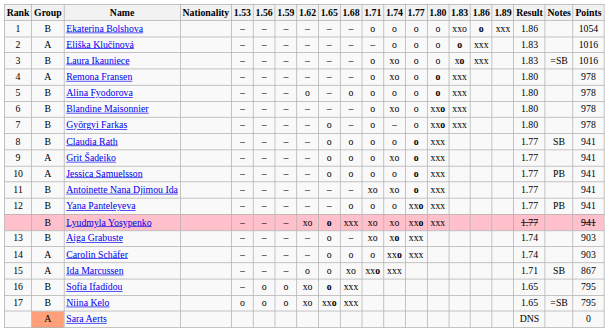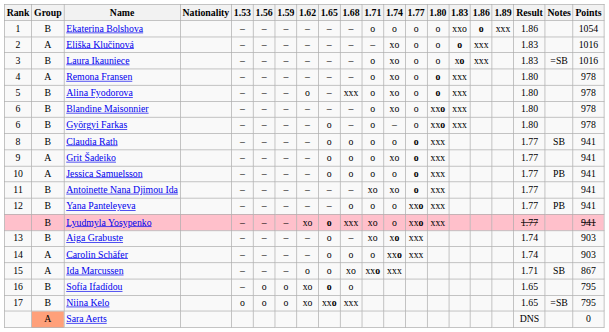 <table class="wikitable sortable" style="text-align:center;font-size:90%">
 <tr>
 <th>Rank</th>
 <th>Group</th>
 <th>Name</th>
 <th>Nationality</th>
 <th>1.53</th>
 <th>1.56</th>
 <th>1.59</th>
 <th>1.62</th>
 <th>1.65</th>
 <th>1.68</th>
 <th>1.71</th>
 <th>1.74</th>
 <th>1.77</th>
 <th>1.80</th>
 <th>1.83</th>
 <th>1.86</th>
 <th>1.89</th>
 <th>Result</th>
 <th>Notes</th>
 <th>Points</th>
 </tr>
 <tr>
 <td>1</td>
 <td>B</td>
 <td align="left"><a href='#'>Ekaterina Bolshova</a></td>
 <td align=left></td>
 <td>–</td>
 <td>–</td>
 <td>–</td>
 <td>–</td>
 <td>–</td>
 <td>–</td>
 <td>o</td>
 <td>o</td>
 <td>o</td>
 <td>o</td>
 <td>xxo</td>
 <td><strong>o</strong></td>
 <td>xxx</td>
 <td>1.86</td>
 <td></td>
 <td>1054</td>
 </tr>
 <tr>
 <td>2</td>
 <td>A</td>
 <td align="left"><a href='#'>Eliška Klučinová</a></td>
 <td align=left></td>
 <td>–</td>
 <td>–</td>
 <td>–</td>
 <td>–</td>
 <td>–</td>
 <td>–</td>
 <td>–</td>
-<td>o</td>
+<td>xo</td>
 <td>o</td>
 <td>o</td>
 <td><strong>o</strong></td>
 <td>xxx</td>
 <td></td>
 <td>1.83</td>
 <td></td>
 <td>1016</td>
 </tr>
 <tr>
 <td>3</td>
 <td>B</td>
 <td align="left"><a href='#'>Laura Ikauniece</a></td>
 <td align=left></td>
 <td>–</td>
 <td>–</td>
 <td>–</td>
 <td>–</td>
 <td>–</td>
 <td>–</td>
 <td>o</td>
 <td>xo</td>
 <td>o</td>
 <td>o</td>
 <td>x<strong>o</strong></td>
 <td>xxx</td>
 <td></td>
 <td>1.83</td>
 <td>=SB</td>
 <td>1016</td>
 </tr>
 <tr>
 <td>4</td>
 <td>A</td>
 <td align="left"><a href='#'>Remona Fransen</a></td>
 <td align=left></td>
 <td>–</td>
 <td>–</td>
 <td>–</td>
 <td>–</td>
 <td>–</td>
 <td>–</td>
 <td>o</td>
 <td>xo</td>
 <td>o</td>
 <td><strong>o</strong></td>
 <td>xxx</td>
 <td></td>
 <td></td>
 <td>1.80</td>
 <td></td>
 <td>978</td>
 </tr>
 <tr>
 <td>5</td>
 <td>B</td>
 <td align="left"><a href='#'>Alina Fyodorova</a></td>
 <td align=left></td>
 <td>–</td>
 <td>–</td>
 <td>–</td>
 <td>o</td>
 <td>–</td>
+<td>xxx</td>
 <td>o</td>
-<td>o</td>
-<td>o</td>
+<td>xo</td>
 <td>o</td>
 <td><strong>o</strong></td>
 <td>xxx</td>
 <td></td>
 <td></td>
 <td>1.80</td>
 <td></td>
 <td>978</td>
 </tr>
 <tr>
 <td>6</td>
 <td>B</td>
 <td align="left"><a href='#'>Blandine Maisonnier</a></td>
 <td align=left></td>
 <td>–</td>
 <td>–</td>
 <td>–</td>
 <td>–</td>
 <td>–</td>
 <td>–</td>
 <td>o</td>
 <td>xo</td>
 <td>o</td>
 <td>xx<strong>o</strong></td>
 <td>xxx</td>
 <td></td>
 <td></td>
 <td>1.80</td>
 <td></td>
 <td>978</td>
 </tr>
 <tr>
-<td>7</td>
+<td>6</td>
 <td>B</td>
 <td align="left"><a href='#'>Györgyi Farkas</a></td>
 <td align=left></td>
 <td>–</td>
 <td>–</td>
 <td>–</td>
 <td>–</td>
 <td>o</td>
 <td>–</td>
 <td>o</td>
 <td>–</td>
 <td>o</td>
 <td>xx<strong>o</strong></td>
 <td>xxx</td>
 <td></td>
 <td></td>
 <td>1.80</td>
 <td></td>
 <td>978</td>
 </tr>
 <tr>
 <td>8</td>
 <td>B</td>
 <td align="left"><a href='#'>Claudia Rath</a></td>
 <td align=left></td>
 <td>–</td>
 <td>–</td>
 <td>–</td>
 <td>–</td>
 <td>o</td>
 <td>o</td>
 <td>o</td>
 <td>o</td>
 <td><strong>o</strong></td>
 <td>xxx</td>
 <td></td>
 <td></td>
 <td></td>
 <td>1.77</td>
 <td>SB</td>
 <td>941</td>
 </tr>
 <tr>
 <td>9</td>
 <td>A</td>
 <td align="left"><a href='#'>Grit Šadeiko</a></td>
 <td align=left></td>
 <td>–</td>
 <td>–</td>
 <td>–</td>
 <td>–</td>
 <td>o</td>
 <td>o</td>
 <td>o</td>
 <td>xo</td>
 <td><strong>o</strong></td>
 <td>xxx</td>
 <td></td>
 <td></td>
 <td></td>
 <td>1.77</td>
 <td></td>
 <td>941</td>
 </tr>
 <tr>
 <td>10</td>
 <td>A</td>
 <td align="left"><a href='#'>Jessica Samuelsson</a></td>
 <td align=left></td>
 <td>–</td>
 <td>–</td>
 <td>–</td>
 <td>–</td>
 <td>o</td>
 <td>o</td>
 <td>o</td>
 <td>o</td>
 <td><strong>o</strong></td>
 <td>xxx</td>
 <td></td>
 <td></td>
 <td></td>
 <td>1.77</td>
 <td>PB</td>
 <td>941</td>
 </tr>
 <tr>
 <td>11</td>
 <td>B</td>
 <td align="left"><a href='#'>Antoinette Nana Djimou Ida</a></td>
 <td align=left></td>
 <td>–</td>
 <td>–</td>
 <td>–</td>
 <td>–</td>
 <td>–</td>
 <td>–</td>
 <td>xo</td>
 <td>xo</td>
 <td><strong>o</strong></td>
 <td>xxx</td>
 <td></td>
 <td></td>
 <td></td>
 <td>1.77</td>
 <td></td>
 <td>941</td>
 </tr>
 <tr>
 <td>12</td>
 <td>B</td>
 <td align="left"><a href='#'>Yana Panteleyeva</a></td>
 <td align=left></td>
 <td>–</td>
 <td>–</td>
 <td>–</td>
 <td>–</td>
 <td>–</td>
 <td>o</td>
 <td>o</td>
 <td>o</td>
 <td>xx<strong>o</strong></td>
 <td>xxx</td>
 <td></td>
 <td></td>
 <td></td>
 <td>1.77</td>
 <td>PB</td>
 <td>941</td>
 </tr>
 <tr bgcolor=pink>
 <td></td>
 <td>B</td>
 <td align="left"><a href='#'>Lyudmyla Yosypenko</a></td>
 <td align=left></td>
 <td>–</td>
 <td>–</td>
 <td>–</td>
 <td>xo</td>
 <td><strong>o</strong></td>
 <td>xxx</td>
 <td>xo</td>
-<td>xo</td>
+<td>o</td>
 <td>xx<strong>o</strong></td>
 <td>xxx</td>
 <td></td>
 <td></td>
 <td></td>
 <td><s>1.77</s></td>
 <td></td>
 <td><s>941</s></td>
 </tr>
 <tr>
 <td>13</td>
 <td>B</td>
 <td align="left"><a href='#'>Aiga Grabuste</a></td>
 <td align=left></td>
 <td>–</td>
 <td>–</td>
 <td>–</td>
 <td>–</td>
 <td>o</td>
 <td>–</td>
 <td>xo</td>
 <td>x<strong>o</strong></td>
 <td>xxx</td>
 <td></td>
 <td></td>
 <td></td>
 <td></td>
 <td>1.74</td>
 <td></td>
 <td>903</td>
 </tr>
 <tr>
 <td>14</td>
 <td>A</td>
 <td align="left"><a href='#'>Carolin Schäfer</a></td>
 <td align=left></td>
 <td>–</td>
 <td>–</td>
 <td>–</td>
 <td>–</td>
 <td>o</td>
 <td>o</td>
 <td>o</td>
 <td>xx<strong>o</strong></td>
 <td>xxx</td>
 <td></td>
 <td></td>
 <td></td>
 <td></td>
 <td>1.74</td>
 <td></td>
 <td>903</td>
 </tr>
 <tr>
 <td>15</td>
 <td>A</td>
 <td align="left"><a href='#'>Ida Marcussen</a></td>
 <td align=left></td>
 <td>–</td>
 <td>–</td>
 <td>–</td>
 <td>o</td>
 <td>o</td>
 <td>xo</td>
 <td>xx<strong>o</strong></td>
 <td>xxx</td>
 <td></td>
 <td></td>
 <td></td>
 <td></td>
 <td></td>
 <td>1.71</td>
 <td>SB</td>
 <td>867</td>
 </tr>
 <tr>
 <td>16</td>
 <td>B</td>
 <td align="left"><a href='#'>Sofía Ifadídou</a></td>
 <td align=left></td>
 <td>–</td>
 <td>o</td>
 <td>o</td>
 <td>xo</td>
 <td><strong>o</strong></td>
-<td>xxx</td>
+<td>o</td>
 <td></td>
 <td></td>
 <td></td>
 <td></td>
 <td></td>
 <td></td>
 <td></td>
 <td>1.65</td>
 <td></td>
 <td>795</td>
 </tr>
 <tr>
 <td>17</td>
 <td>B</td>
 <td align="left"><a href='#'>Niina Kelo</a></td>
 <td align=left></td>
 <td>o</td>
 <td>o</td>
 <td>o</td>
 <td>xo</td>
 <td>xx<strong>o</strong></td>
 <td>xxx</td>
 <td></td>
 <td></td>
 <td></td>
 <td></td>
 <td></td>
 <td></td>
 <td></td>
 <td>1.65</td>
 <td>=SB</td>
 <td>795</td>
 </tr>
 <tr>
 <td></td>
 <td style="background: lightsalmon;">A</td>
 <td align="left"><a href='#'>Sara Aerts</a></td>
 <td align=left></td>
 <td></td>
 <td></td>
 <td></td>
 <td></td>
 <td></td>
 <td></td>
 <td></td>
 <td></td>
 <td></td>
 <td></td>
 <td></td>
 <td></td>
 <td></td>
 <td>DNS</td>
 <td></td>
 <td>0</td>
 </tr>
 </table>
